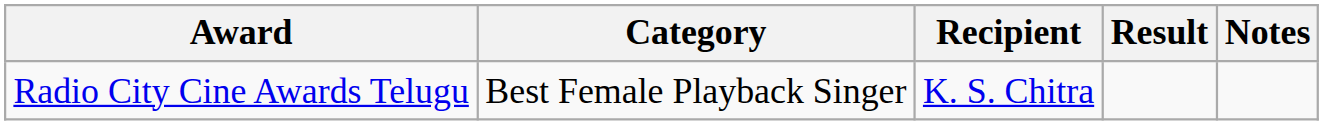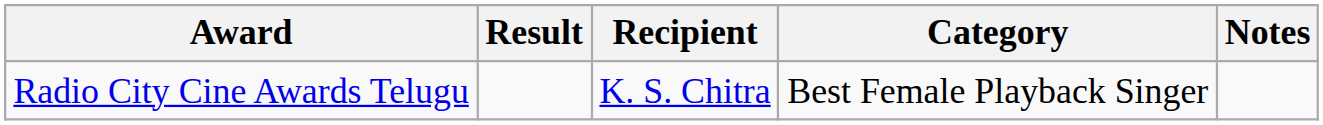 <table class="wikitable">
 <tr>
 <th>Award</th>
+<th>Result</th>
+<th>Recipient</th>
 <th>Category</th>
-<th>Recipient</th>
-<th>Result</th>
 <th>Notes</th>
 </tr>
 <tr>
 <td><a href='#'>Radio City Cine Awards Telugu</a></td>
+<td></td>
+<td><a href='#'>K. S. Chitra</a></td>
 <td>Best Female Playback Singer</td>
-<td><a href='#'>K. S. Chitra</a></td>
-<td></td>
 <td></td>
 </tr>
 </table>
